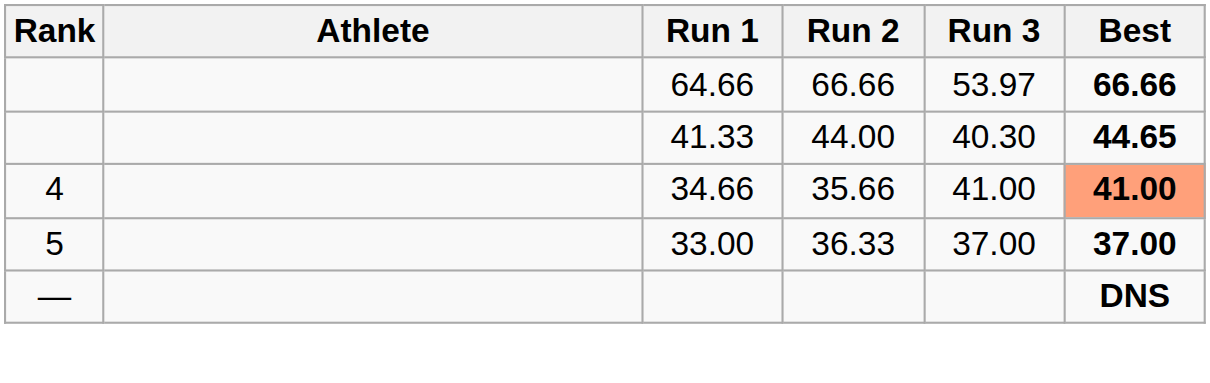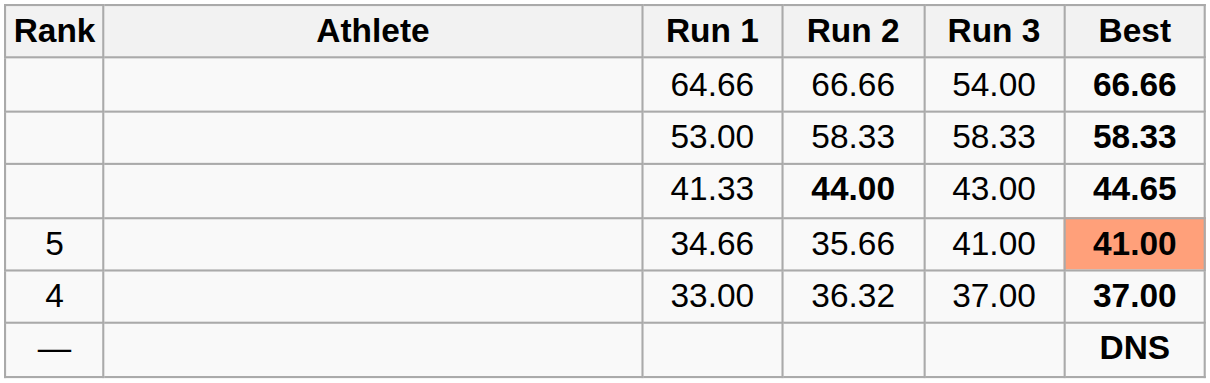 <table class=wikitable style="text-align:center">
 <tr>
 <th width=40>Rank</th>
 <th width=250>Athlete</th>
 <th width=60>Run 1</th>
 <th width=60>Run 2</th>
 <th width=60>Run 3</th>
 <th width=60>Best</th>
 </tr>
 <tr>
 <td></td>
 <td align=left></td>
 <td>64.66</td>
 <td>66.66</td>
-<td>53.97</td>
+<td>54.00</td>
 <td><strong>66.66</strong></td>
 </tr>
 <tr>
 <td></td>
 <td align=left></td>
+<td>53.00</td>
+<td>58.33</td>
+<td>58.33</td>
+<td><strong>58.33</strong></td>
+</tr>
+<tr>
+<td></td>
+<td align=left></td>
 <td>41.33</td>
-<td>44.00</td>
-<td>40.30</td>
+<td><strong>44.00</strong></td>
+<td>43.00</td>
 <td><strong>44.65</strong></td>
 </tr>
 <tr>
-<td>4</td>
+<td>5</td>
 <td align=left></td>
 <td>34.66</td>
 <td>35.66</td>
 <td>41.00</td>
 <td style="background: lightsalmon;"><strong>41.00</strong></td>
 </tr>
 <tr>
-<td>5</td>
+<td>4</td>
 <td align=left></td>
 <td>33.00</td>
-<td>36.33</td>
+<td>36.32</td>
 <td>37.00</td>
 <td><strong>37.00</strong></td>
 </tr>
 <tr>
 <td>—</td>
 <td align=left></td>
 <td></td>
 <td></td>
 <td></td>
 <td><strong>DNS</strong></td>
 </tr>
 </table>
